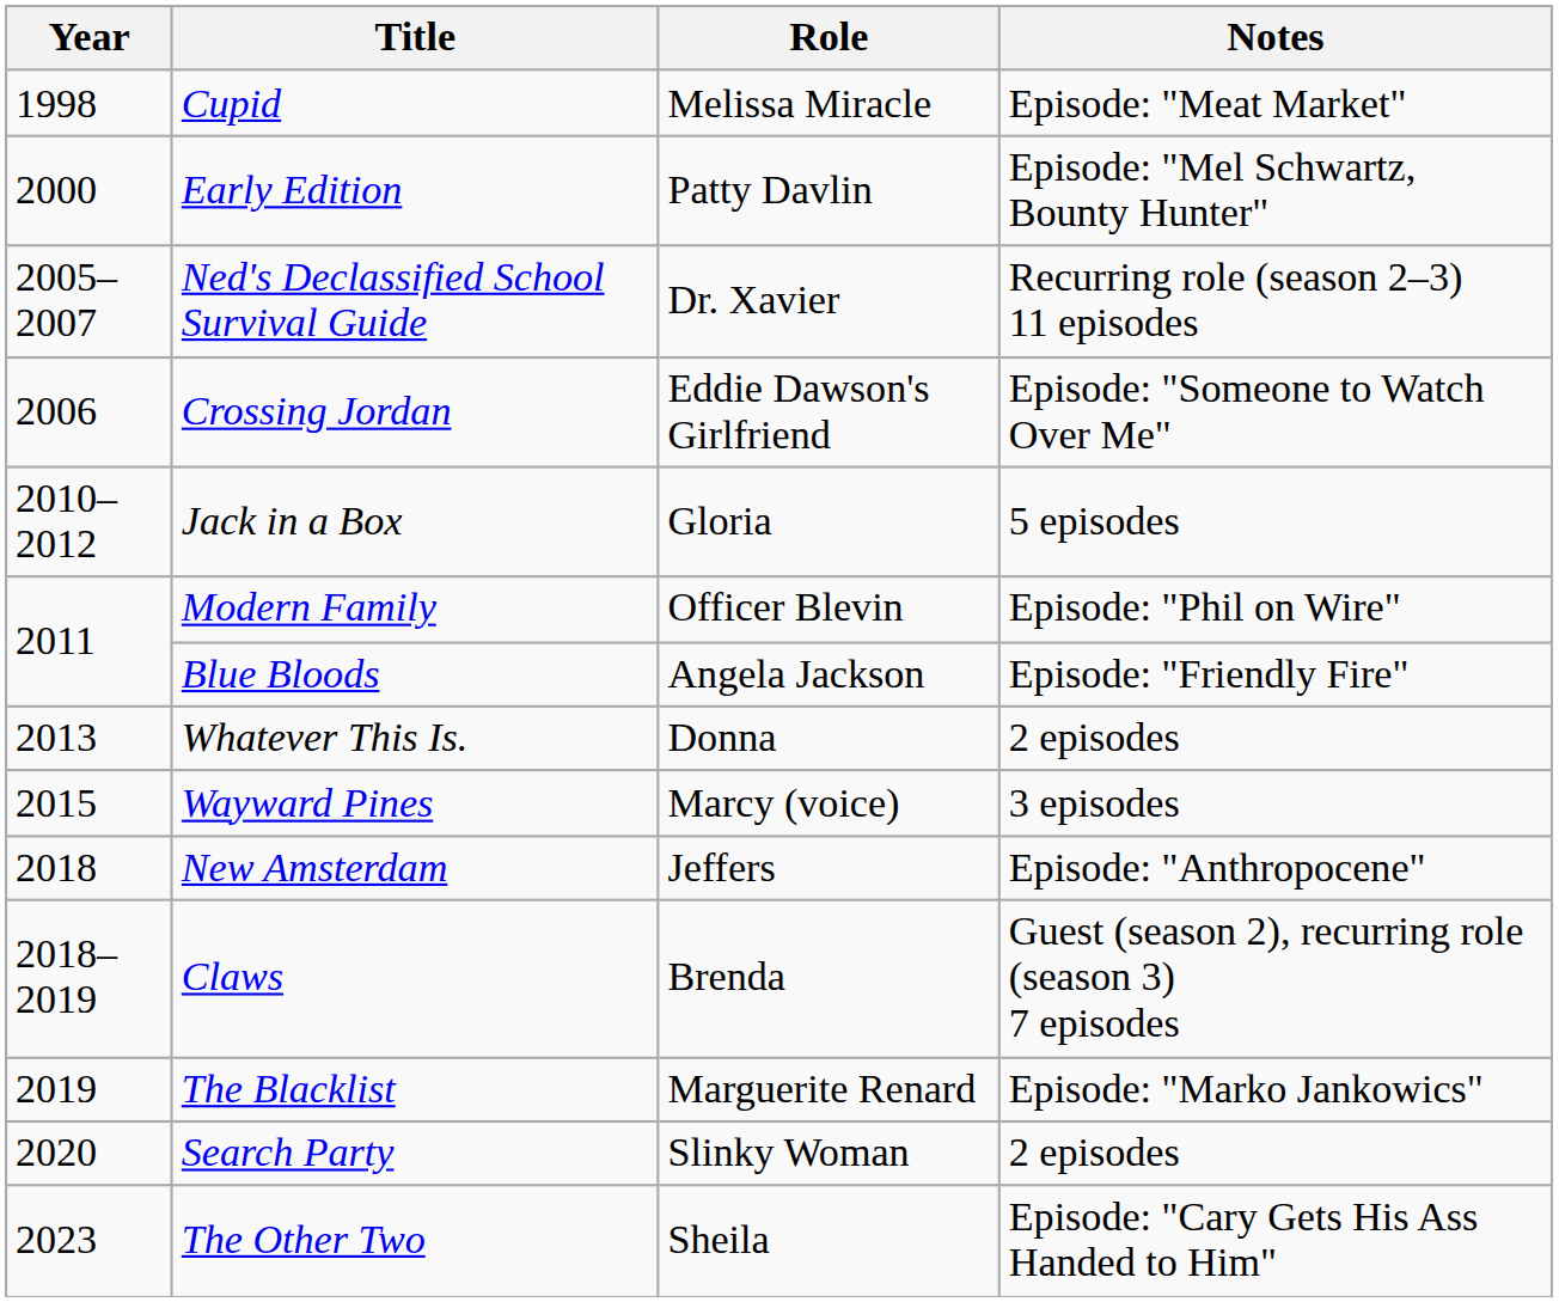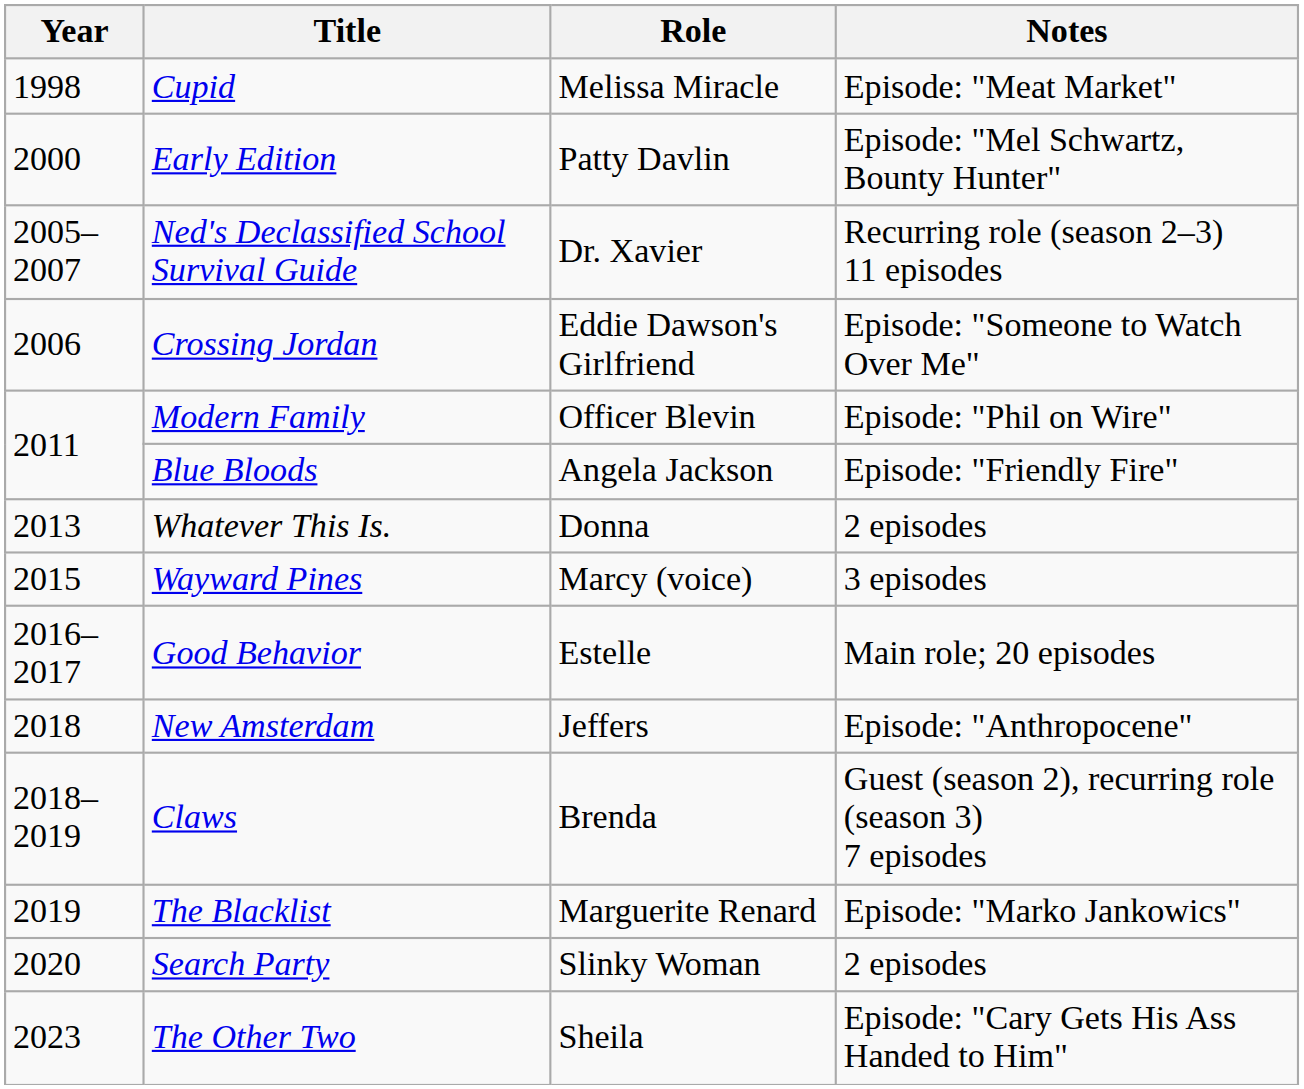 <table class="wikitable sortable">
 <tr>
 <th>Year</th>
 <th>Title</th>
 <th>Role</th>
 <th>Notes</th>
 </tr>
 <tr>
 <td>1998</td>
 <td><em><a href='#'>Cupid</a></em></td>
 <td>Melissa Miracle</td>
 <td>Episode: "Meat Market"</td>
 </tr>
 <tr>
 <td>2000</td>
 <td><em><a href='#'>Early Edition</a></em></td>
 <td>Patty Davlin</td>
 <td>Episode: "Mel Schwartz, Bounty Hunter"</td>
 </tr>
 <tr>
 <td>2005–2007</td>
 <td><em><a href='#'>Ned's Declassified School Survival Guide</a></em></td>
 <td>Dr. Xavier</td>
 <td>Recurring role (season 2–3)<br>11 episodes</td>
 </tr>
 <tr>
 <td>2006</td>
 <td><em><a href='#'>Crossing Jordan</a></em></td>
 <td>Eddie Dawson's Girlfriend</td>
 <td>Episode: "Someone to Watch Over Me"</td>
 </tr>
 <tr>
-<td>2010–2012</td>
-<td><em>Jack in a Box</em></td>
-<td>Gloria</td>
-<td>5 episodes</td>
-</tr>
-<tr>
 <td rowspan="2">2011</td>
 <td><em><a href='#'>Modern Family</a></em></td>
 <td>Officer Blevin</td>
 <td>Episode: "Phil on Wire"</td>
 </tr>
 <tr>
 <td><em><a href='#'>Blue Bloods</a></em></td>
 <td>Angela Jackson</td>
 <td>Episode: "Friendly Fire"</td>
 </tr>
 <tr>
 <td>2013</td>
 <td><em>Whatever This Is.</em></td>
 <td>Donna</td>
 <td>2 episodes</td>
 </tr>
 <tr>
 <td>2015</td>
 <td><em><a href='#'>Wayward Pines</a></em></td>
 <td>Marcy (voice)</td>
 <td>3 episodes</td>
+</tr>
+<tr>
+<td>2016–2017</td>
+<td><a href='#'><em>Good Behavior</em></a></td>
+<td>Estelle</td>
+<td>Main role; 20 episodes</td>
 </tr>
 <tr>
 <td>2018</td>
 <td><a href='#'><em>New Amsterdam</em></a></td>
 <td>Jeffers</td>
 <td>Episode: "Anthropocene"</td>
 </tr>
 <tr>
 <td>2018–2019</td>
 <td><a href='#'><em>Claws</em></a></td>
 <td>Brenda</td>
 <td>Guest (season 2), recurring role (season 3)<br>7 episodes</td>
 </tr>
 <tr>
 <td>2019</td>
 <td><em><a href='#'>The Blacklist</a></em></td>
 <td>Marguerite Renard</td>
 <td>Episode: "Marko Jankowics"</td>
 </tr>
 <tr>
 <td>2020</td>
 <td><a href='#'><em>Search Party</em></a></td>
 <td>Slinky Woman</td>
 <td>2 episodes</td>
 </tr>
 <tr>
 <td>2023</td>
 <td><em><a href='#'>The Other Two</a></em></td>
 <td>Sheila</td>
 <td>Episode: "Cary Gets His Ass Handed to Him"</td>
 </tr>
 </table>
